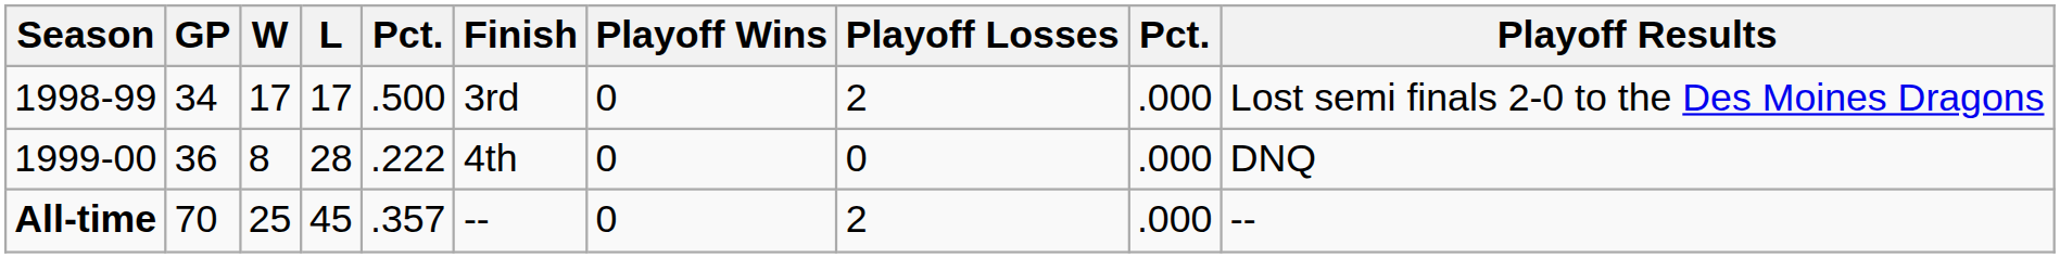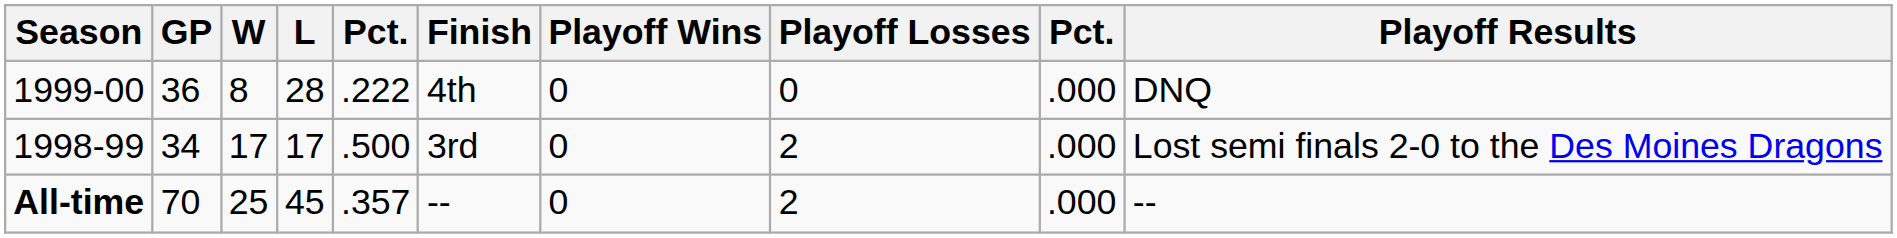 <table class="wikitable">
 <tr>
 <th>Season</th>
 <th>GP</th>
 <th>W</th>
 <th>L</th>
 <th>Pct.</th>
 <th>Finish</th>
 <th>Playoff Wins</th>
 <th>Playoff Losses</th>
 <th>Pct.</th>
 <th>Playoff Results</th>
 </tr>
 <tr>
+<td>1999-00</td>
+<td>36</td>
+<td>8</td>
+<td>28</td>
+<td>.222</td>
+<td>4th</td>
+<td>0</td>
+<td>0</td>
+<td>.000</td>
+<td>DNQ</td>
+</tr>
+<tr>
 <td>1998-99</td>
 <td>34</td>
 <td>17</td>
 <td>17</td>
 <td>.500</td>
 <td>3rd</td>
 <td>0</td>
 <td>2</td>
 <td>.000</td>
 <td>Lost semi finals 2-0 to the <a href='#'>Des Moines Dragons</a></td>
-</tr>
-<tr>
-<td>1999-00</td>
-<td>36</td>
-<td>8</td>
-<td>28</td>
-<td>.222</td>
-<td>4th</td>
-<td>0</td>
-<td>0</td>
-<td>.000</td>
-<td>DNQ</td>
 </tr>
 <tr>
 <td><strong>All-time</strong></td>
 <td>70</td>
 <td>25</td>
 <td>45</td>
 <td>.357</td>
 <td>--</td>
 <td>0</td>
 <td>2</td>
 <td>.000</td>
 <td>--</td>
 </tr>
 </table>
